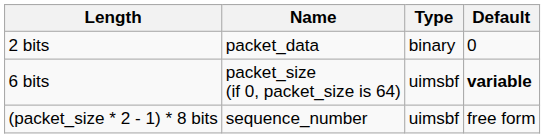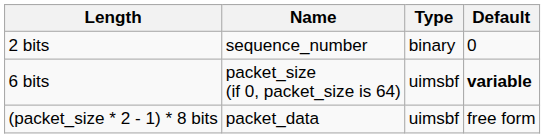 <table class="wikitable">
 <tr>
 <th>Length</th>
 <th>Name</th>
 <th>Type</th>
 <th>Default</th>
 </tr>
 <tr>
 <td>2 bits</td>
-<td>packet_data</td>
+<td>sequence_number</td>
 <td>binary</td>
 <td>0</td>
 </tr>
 <tr>
 <td>6 bits</td>
 <td>packet_size<br>(if 0, packet_size is 64)</td>
 <td>uimsbf</td>
 <td><strong>variable</strong></td>
 </tr>
 <tr>
 <td>(packet_size * 2 - 1) * 8 bits</td>
-<td>sequence_number</td>
+<td>packet_data</td>
 <td>uimsbf</td>
 <td>free form</td>
 </tr>
 </table>
